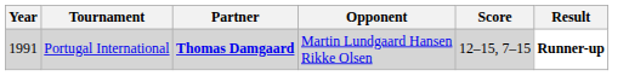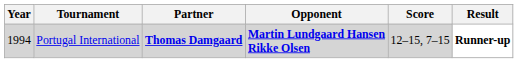 <table class="sortable wikitable" style="font-size: 90%;">
 <tr>
 <th>Year</th>
 <th>Tournament</th>
 <th>Partner</th>
 <th>Opponent</th>
 <th>Score</th>
 <th>Result</th>
 </tr>
 <tr style="background:#D5D5D5">
-<td align="center">1991</td>
+<td align="center">1994</td>
 <td align="left"><a href='#'>Portugal International</a></td>
 <td align="left"><strong> <a href='#'>Thomas Damgaard</a></strong></td>
-<td align="left"> <a href='#'>Martin Lundgaard Hansen</a> <br>  <a href='#'>Rikke Olsen</a></td>
+<td align="left"><strong> <a href='#'>Martin Lundgaard Hansen</a> <br>  <a href='#'>Rikke Olsen</a></strong></td>
 <td align="left">12–15, 7–15</td>
 <td style="text-align:left; background:white"> <strong>Runner-up</strong></td>
 </tr>
 </table>
